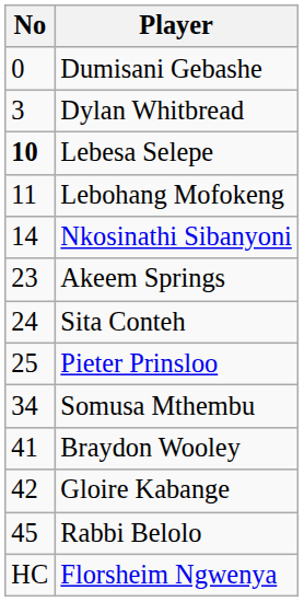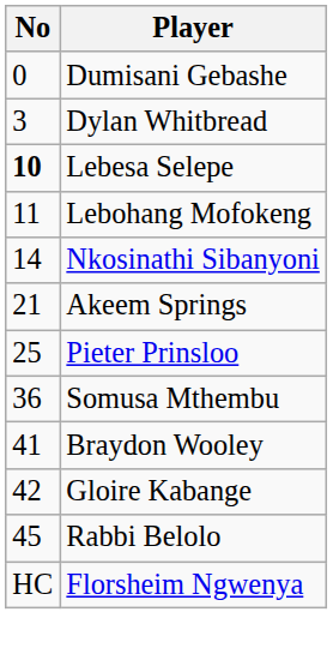 <table class="wikitable">
 <tr>
 <th>No</th>
 <th>Player</th>
 </tr>
 <tr>
 <td>0</td>
 <td>Dumisani Gebashe</td>
 </tr>
 <tr>
 <td>3</td>
 <td>Dylan Whitbread</td>
 </tr>
 <tr>
 <td><strong>10</strong></td>
 <td>Lebesa Selepe</td>
 </tr>
 <tr>
 <td>11</td>
 <td>Lebohang Mofokeng</td>
 </tr>
 <tr>
 <td>14</td>
 <td><a href='#'>Nkosinathi Sibanyoni</a></td>
 </tr>
 <tr>
-<td>23</td>
+<td>21</td>
 <td>Akeem Springs</td>
-</tr>
-<tr>
-<td>24</td>
-<td>Sita Conteh</td>
 </tr>
 <tr>
 <td>25</td>
 <td><a href='#'>Pieter Prinsloo</a></td>
 </tr>
 <tr>
-<td>34</td>
+<td>36</td>
 <td>Somusa Mthembu</td>
 </tr>
 <tr>
 <td>41</td>
 <td>Braydon Wooley</td>
 </tr>
 <tr>
 <td>42</td>
 <td>Gloire Kabange</td>
 </tr>
 <tr>
 <td>45</td>
 <td>Rabbi Belolo</td>
 </tr>
 <tr>
 <td>HC</td>
 <td><a href='#'>Florsheim Ngwenya</a></td>
 </tr>
 </table>
